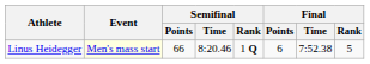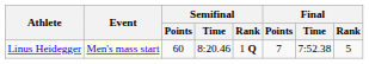 <table class="wikitable" style="font-size:90%">
 <tr>
 <th rowspan=2>Athlete</th>
 <th rowspan=2>Event</th>
 <th colspan="3">Semifinal</th>
 <th colspan="3">Final</th>
 </tr>
 <tr style="font-size:95%">
 <th>Points</th>
 <th>Time</th>
 <th>Rank</th>
 <th>Points</th>
 <th>Time</th>
 <th>Rank</th>
 </tr>
 <tr align=center>
 <td align=left><a href='#'>Linus Heidegger</a></td>
 <td align=left style="background: lightyellow;"><a href='#'>Men's mass start</a></td>
-<td>66</td>
+<td>60</td>
 <td>8:20.46</td>
 <td>1 <strong>Q</strong></td>
-<td>6</td>
+<td>7</td>
 <td>7:52.38</td>
 <td>5</td>
 </tr>
 </table>
